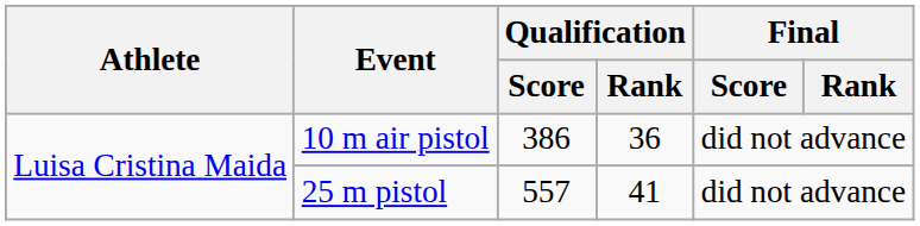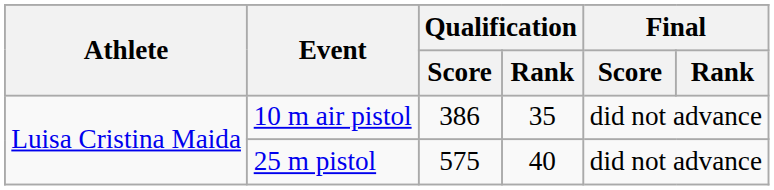 <table class="wikitable" style="font-size:90%">
 <tr>
 <th rowspan="2">Athlete</th>
 <th rowspan="2">Event</th>
 <th colspan="2">Qualification</th>
 <th colspan="2">Final</th>
 </tr>
 <tr>
 <th>Score</th>
 <th>Rank</th>
 <th>Score</th>
 <th>Rank</th>
 </tr>
 <tr>
 <td rowspan=2><a href='#'>Luisa Cristina Maida</a></td>
 <td><a href='#'>10 m air pistol</a></td>
 <td align="center">386</td>
-<td align="center">36</td>
+<td align="center">35</td>
 <td colspan="2"  align="center">did not advance</td>
 </tr>
 <tr>
 <td><a href='#'>25 m pistol</a></td>
-<td align="center">557</td>
-<td align="center">41</td>
+<td align="center">575</td>
+<td align="center">40</td>
 <td colspan="2"  align="center">did not advance</td>
 </tr>
 </table>
